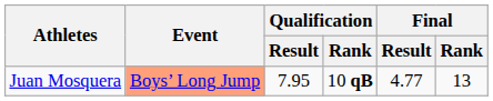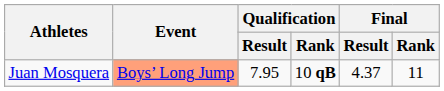 <table class="wikitable" border="1" style="font-size:90%">
 <tr>
 <th rowspan=2>Athletes</th>
 <th rowspan=2>Event</th>
 <th colspan=2>Qualification</th>
 <th colspan=2>Final</th>
 </tr>
 <tr>
 <th>Result</th>
 <th>Rank</th>
 <th>Result</th>
 <th>Rank</th>
 </tr>
 <tr>
 <td><a href='#'>Juan Mosquera</a></td>
 <td style="background: lightsalmon;"><a href='#'>Boys’ Long Jump</a></td>
 <td align=center>7.95</td>
 <td align=center>10 <strong>qB</strong></td>
-<td align=center>4.77</td>
-<td align=center>13</td>
+<td align=center>4.37</td>
+<td align=center>11</td>
 </tr>
 </table>
